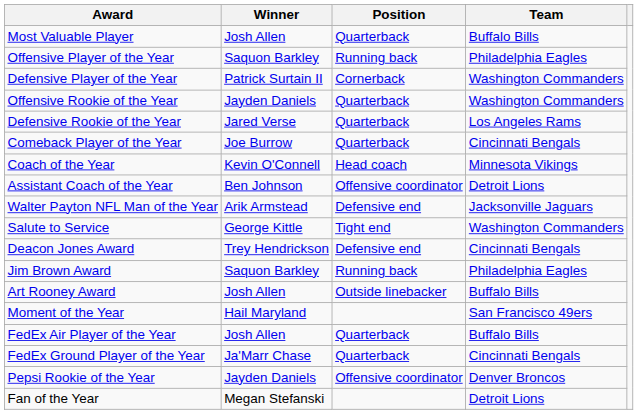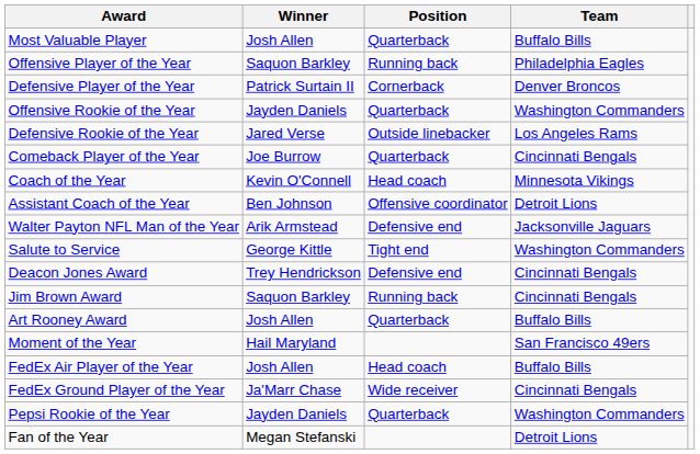 <table class="wikitable sortable">
 <tr>
 <th scope="col">Award</th>
 <th scope="col">Winner</th>
 <th scope="col">Position</th>
 <th scope="col">Team</th>
 <th scope="col"></th>
 </tr>
 <tr>
 <td><a href='#'>Most Valuable Player</a></td>
 <td><a href='#'>Josh Allen</a></td>
 <td><a href='#'>Quarterback</a></td>
 <td><a href='#'>Buffalo Bills</a></td>
 <td rowspan="18"></td>
 </tr>
 <tr>
 <td><a href='#'>Offensive Player of the Year</a></td>
 <td><a href='#'>Saquon Barkley</a></td>
 <td><a href='#'>Running back</a></td>
 <td><a href='#'>Philadelphia Eagles</a></td>
 </tr>
 <tr>
 <td><a href='#'>Defensive Player of the Year</a></td>
 <td><a href='#'>Patrick Surtain II</a></td>
 <td><a href='#'>Cornerback</a></td>
-<td><a href='#'>Washington Commanders</a></td>
+<td><a href='#'>Denver Broncos</a></td>
 </tr>
 <tr>
 <td><a href='#'>Offensive Rookie of the Year</a></td>
 <td><a href='#'>Jayden Daniels</a></td>
 <td><a href='#'>Quarterback</a></td>
 <td><a href='#'>Washington Commanders</a></td>
 </tr>
 <tr>
 <td><a href='#'>Defensive Rookie of the Year</a></td>
 <td><a href='#'>Jared Verse</a></td>
-<td><a href='#'>Quarterback</a></td>
+<td><a href='#'>Outside linebacker</a></td>
 <td><a href='#'>Los Angeles Rams</a></td>
 </tr>
 <tr>
 <td><a href='#'>Comeback Player of the Year</a></td>
 <td><a href='#'>Joe Burrow</a></td>
 <td><a href='#'>Quarterback</a></td>
 <td><a href='#'>Cincinnati Bengals</a></td>
 </tr>
 <tr>
 <td><a href='#'>Coach of the Year</a></td>
 <td><a href='#'>Kevin O'Connell</a></td>
 <td><a href='#'>Head coach</a></td>
 <td><a href='#'>Minnesota Vikings</a></td>
 </tr>
 <tr>
 <td><a href='#'>Assistant Coach of the Year</a></td>
 <td><a href='#'>Ben Johnson</a></td>
 <td><a href='#'>Offensive coordinator</a></td>
 <td><a href='#'>Detroit Lions</a></td>
 </tr>
 <tr>
 <td><a href='#'>Walter Payton NFL Man of the Year</a></td>
 <td><a href='#'>Arik Armstead</a></td>
 <td><a href='#'>Defensive end</a></td>
 <td><a href='#'>Jacksonville Jaguars</a></td>
 </tr>
 <tr>
 <td><a href='#'>Salute to Service</a></td>
 <td><a href='#'>George Kittle</a></td>
 <td><a href='#'>Tight end</a></td>
 <td><a href='#'>Washington Commanders</a></td>
 </tr>
 <tr>
 <td><a href='#'>Deacon Jones Award</a></td>
 <td><a href='#'>Trey Hendrickson</a></td>
 <td><a href='#'>Defensive end</a></td>
 <td><a href='#'>Cincinnati Bengals</a></td>
 </tr>
 <tr>
 <td><a href='#'>Jim Brown Award</a></td>
 <td><a href='#'>Saquon Barkley</a></td>
 <td><a href='#'>Running back</a></td>
-<td><a href='#'>Philadelphia Eagles</a></td>
+<td><a href='#'>Cincinnati Bengals</a></td>
 </tr>
 <tr>
 <td><a href='#'>Art Rooney Award</a></td>
 <td><a href='#'>Josh Allen</a></td>
-<td><a href='#'>Outside linebacker</a></td>
+<td><a href='#'>Quarterback</a></td>
 <td><a href='#'>Buffalo Bills</a></td>
 </tr>
 <tr>
 <td><a href='#'>Moment of the Year</a></td>
 <td><a href='#'>Hail Maryland</a></td>
 <td></td>
 <td><a href='#'>San Francisco 49ers</a></td>
 </tr>
 <tr>
 <td><a href='#'>FedEx Air Player of the Year</a></td>
 <td><a href='#'>Josh Allen</a></td>
-<td><a href='#'>Quarterback</a></td>
+<td><a href='#'>Head coach</a></td>
 <td><a href='#'>Buffalo Bills</a></td>
 </tr>
 <tr>
 <td><a href='#'>FedEx Ground Player of the Year</a></td>
 <td><a href='#'>Ja'Marr Chase</a></td>
-<td><a href='#'>Quarterback</a></td>
+<td><a href='#'>Wide receiver</a></td>
 <td><a href='#'>Cincinnati Bengals</a></td>
 </tr>
 <tr>
 <td><a href='#'>Pepsi Rookie of the Year</a></td>
 <td><a href='#'>Jayden Daniels</a></td>
-<td><a href='#'>Offensive coordinator</a></td>
-<td><a href='#'>Denver Broncos</a></td>
+<td><a href='#'>Quarterback</a></td>
+<td><a href='#'>Washington Commanders</a></td>
 </tr>
 <tr>
 <td>Fan of the Year</td>
 <td>Megan Stefanski</td>
 <td></td>
 <td><a href='#'>Detroit Lions</a></td>
 </tr>
 </table>
